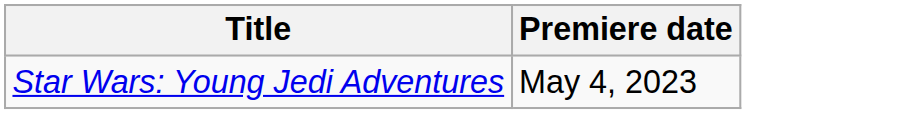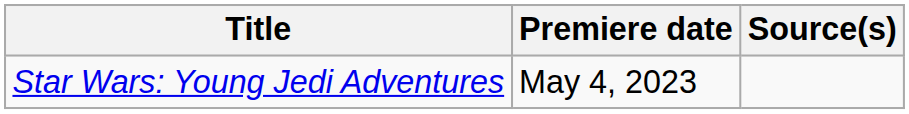 <table class="wikitable sortable">
 <tr>
 <th>Title</th>
 <th>Premiere date</th>
+<th>Source(s)</th>
 </tr>
 <tr>
 <td><em><a href='#'>Star Wars: Young Jedi Adventures</a></em></td>
 <td>May 4, 2023</td>
+<td></td>
 </tr>
 </table>
